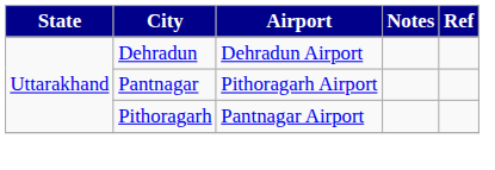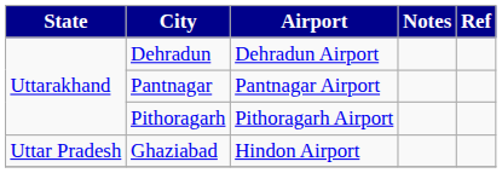 <table class="sortable wikitable">
 <tr>
 <th style="background:darkblue; color:white;">State</th>
 <th style="background:darkblue; color:white;">City</th>
 <th style="background:darkblue; color:white;">Airport</th>
 <th style="background:darkblue; color:white;">Notes</th>
 <th style="background:darkblue; color:white;">Ref</th>
 </tr>
 <tr>
 <td rowspan=3><a href='#'>Uttarakhand</a></td>
 <td><a href='#'>Dehradun</a></td>
 <td><a href='#'>Dehradun Airport</a></td>
 <td></td>
 <td></td>
 </tr>
 <tr>
 <td><a href='#'>Pantnagar</a></td>
+<td><a href='#'>Pantnagar Airport</a></td>
+<td></td>
+<td></td>
+</tr>
+<tr>
+<td><a href='#'>Pithoragarh</a></td>
 <td><a href='#'>Pithoragarh Airport</a></td>
 <td></td>
 <td></td>
 </tr>
 <tr>
-<td><a href='#'>Pithoragarh</a></td>
-<td><a href='#'>Pantnagar Airport</a></td>
+<td><a href='#'>Uttar Pradesh</a></td>
+<td><a href='#'>Ghaziabad</a></td>
+<td><a href='#'>Hindon Airport</a></td>
 <td></td>
 <td></td>
 </tr>
 <tr>
 </tr>
 </table>
